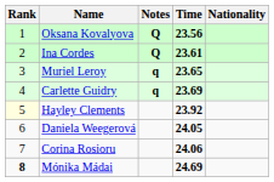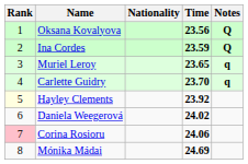 <table class="wikitable sortable" style="text-align:center">
 <tr>
 <th>Rank</th>
 <th>Name</th>
+<th>Nationality</th>
+<th>Time</th>
 <th>Notes</th>
-<th>Time</th>
-<th>Nationality</th>
 </tr>
 <tr bgcolor=ccffcc>
 <td>1</td>
 <td align=left><a href='#'>Oksana Kovalyova</a></td>
+<td align=left></td>
+<td><strong>23.56</strong></td>
 <td><strong>Q</strong></td>
-<td><strong>23.56</strong></td>
-<td align=left></td>
 </tr>
 <tr bgcolor=ccffcc>
 <td>2</td>
 <td align=left><a href='#'>Ina Cordes</a></td>
+<td align=left></td>
+<td><strong>23.59</strong></td>
 <td><strong>Q</strong></td>
-<td><strong>23.61</strong></td>
-<td align=left></td>
 </tr>
 <tr bgcolor=ddffdd>
 <td>3</td>
 <td align=left><a href='#'>Muriel Leroy</a></td>
+<td align=left></td>
+<td><strong>23.65</strong></td>
 <td><strong>q</strong></td>
-<td><strong>23.65</strong></td>
-<td align=left></td>
 </tr>
 <tr bgcolor=ddffdd>
 <td>4</td>
 <td align=left><a href='#'>Carlette Guidry</a></td>
+<td align=left></td>
+<td><strong>23.70</strong></td>
 <td><strong>q</strong></td>
-<td><strong>23.69</strong></td>
-<td align=left></td>
 </tr>
 <tr>
 <td style="background: lightyellow;">5</td>
 <td align=left><a href='#'>Hayley Clements</a></td>
+<td align=left></td>
+<td><strong>23.92</strong></td>
 <td></td>
-<td><strong>23.92</strong></td>
-<td align=left></td>
 </tr>
 <tr>
 <td>6</td>
 <td align=left><a href='#'>Daniela Weegerová</a></td>
+<td align=left></td>
+<td><strong>24.02</strong></td>
 <td></td>
-<td><strong>24.05</strong></td>
-<td align=left></td>
 </tr>
 <tr>
-<td>7</td>
+<td style="background: pink;">7</td>
 <td align=left><a href='#'>Corina Rosioru</a></td>
+<td align=left></td>
+<td><strong>24.06</strong></td>
 <td></td>
-<td><strong>24.06</strong></td>
-<td align=left></td>
 </tr>
 <tr>
-<td><strong>8</strong></td>
+<td>8</td>
 <td align=left><a href='#'>Mónika Mádai</a></td>
+<td align=left></td>
+<td><strong>24.69</strong></td>
 <td></td>
-<td><strong>24.69</strong></td>
-<td align=left></td>
 </tr>
 </table>
